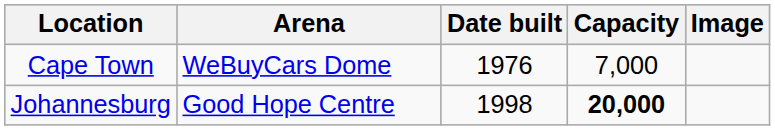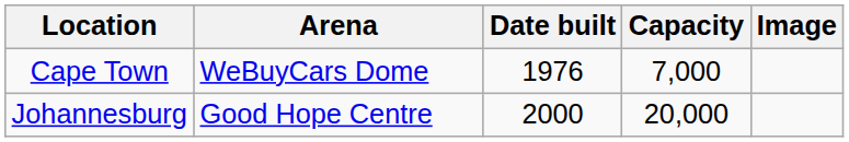 <table class="wikitable sortable">
 <tr>
 <th width=90px>Location</th>
 <th width=160px>Arena</th>
 <th>Date built</th>
 <th>Capacity</th>
 <th>Image</th>
 </tr>
 <tr>
 <td align=center><a href='#'>Cape Town</a></td>
 <td><a href='#'>WeBuyCars Dome</a></td>
 <td align=center>1976</td>
 <td align=center>7,000</td>
 <td></td>
 </tr>
 <tr>
 <td align=center><a href='#'>Johannesburg</a></td>
 <td><a href='#'>Good Hope Centre</a></td>
-<td align=center>1998</td>
-<td align=center><strong>20,000</strong></td>
+<td align=center>2000</td>
+<td align=center>20,000</td>
 <td></td>
 </tr>
 </table>
